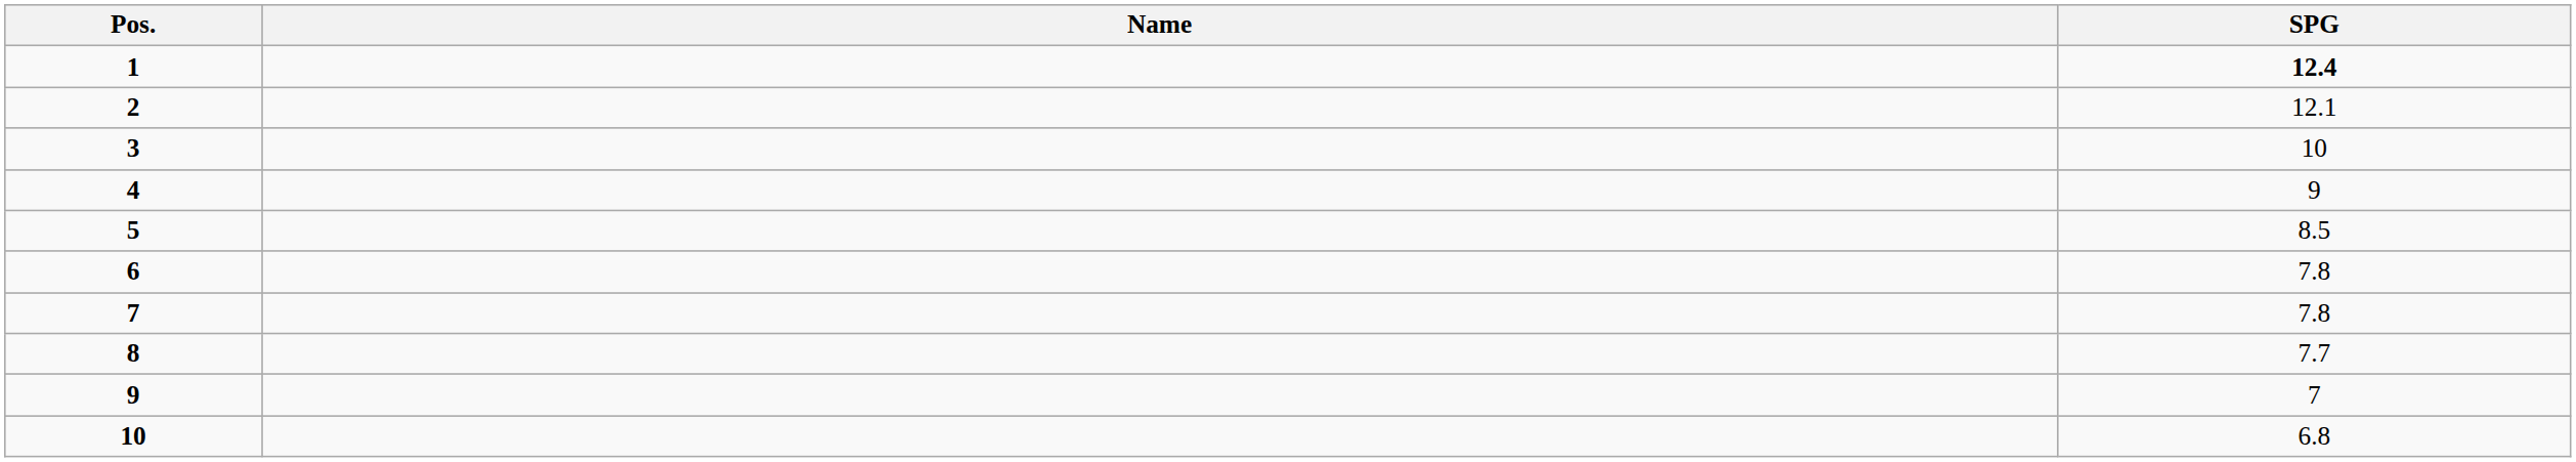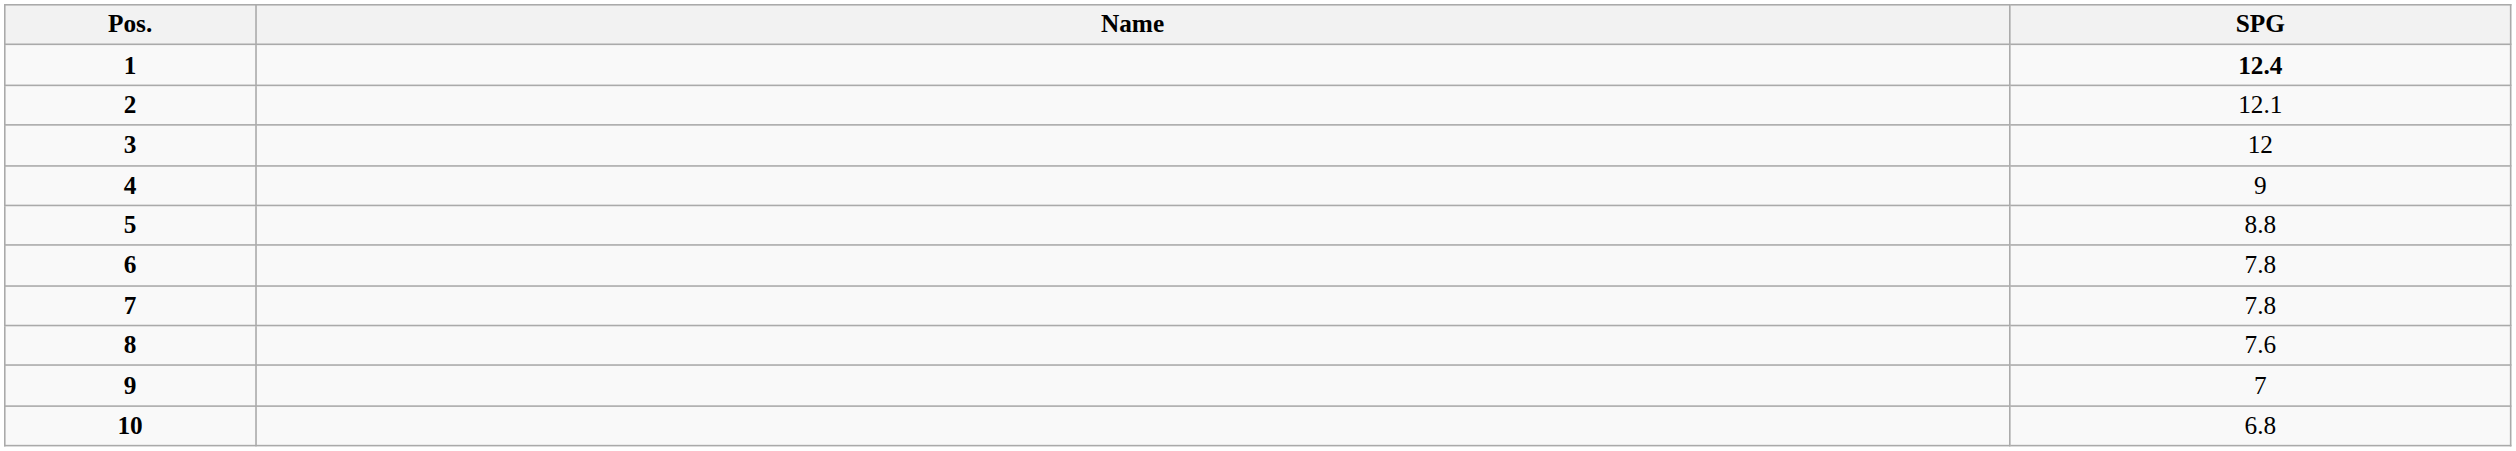 <table class="wikitable" style="width:80%;">
 <tr>
 <th style="width:10%;">Pos.</th>
 <th style="width:70%;">Name</th>
 <th style="width:20%;">SPG</th>
 </tr>
 <tr>
 <td align=center><strong>1</strong></td>
 <td><strong></strong></td>
 <td align=center><strong>12.4</strong></td>
 </tr>
 <tr>
 <td align=center><strong>2</strong></td>
 <td></td>
 <td align=center>12.1</td>
 </tr>
 <tr>
 <td align=center><strong>3</strong></td>
 <td></td>
-<td align=center>10</td>
+<td align=center>12</td>
 </tr>
 <tr>
 <td align=center><strong>4</strong></td>
 <td></td>
 <td align=center>9</td>
 </tr>
 <tr>
 <td align=center><strong>5</strong></td>
 <td></td>
-<td align=center>8.5</td>
+<td align=center>8.8</td>
 </tr>
 <tr>
 <td align=center><strong>6</strong></td>
 <td></td>
 <td align=center>7.8</td>
 </tr>
 <tr>
 <td align=center><strong>7</strong></td>
 <td></td>
 <td align=center>7.8</td>
 </tr>
 <tr>
 <td align=center><strong>8</strong></td>
 <td></td>
-<td align=center>7.7</td>
+<td align=center>7.6</td>
 </tr>
 <tr>
 <td align=center><strong>9</strong></td>
 <td></td>
 <td align=center>7</td>
 </tr>
 <tr>
 <td align=center><strong>10</strong></td>
 <td></td>
 <td align=center>6.8</td>
 </tr>
 </table>
